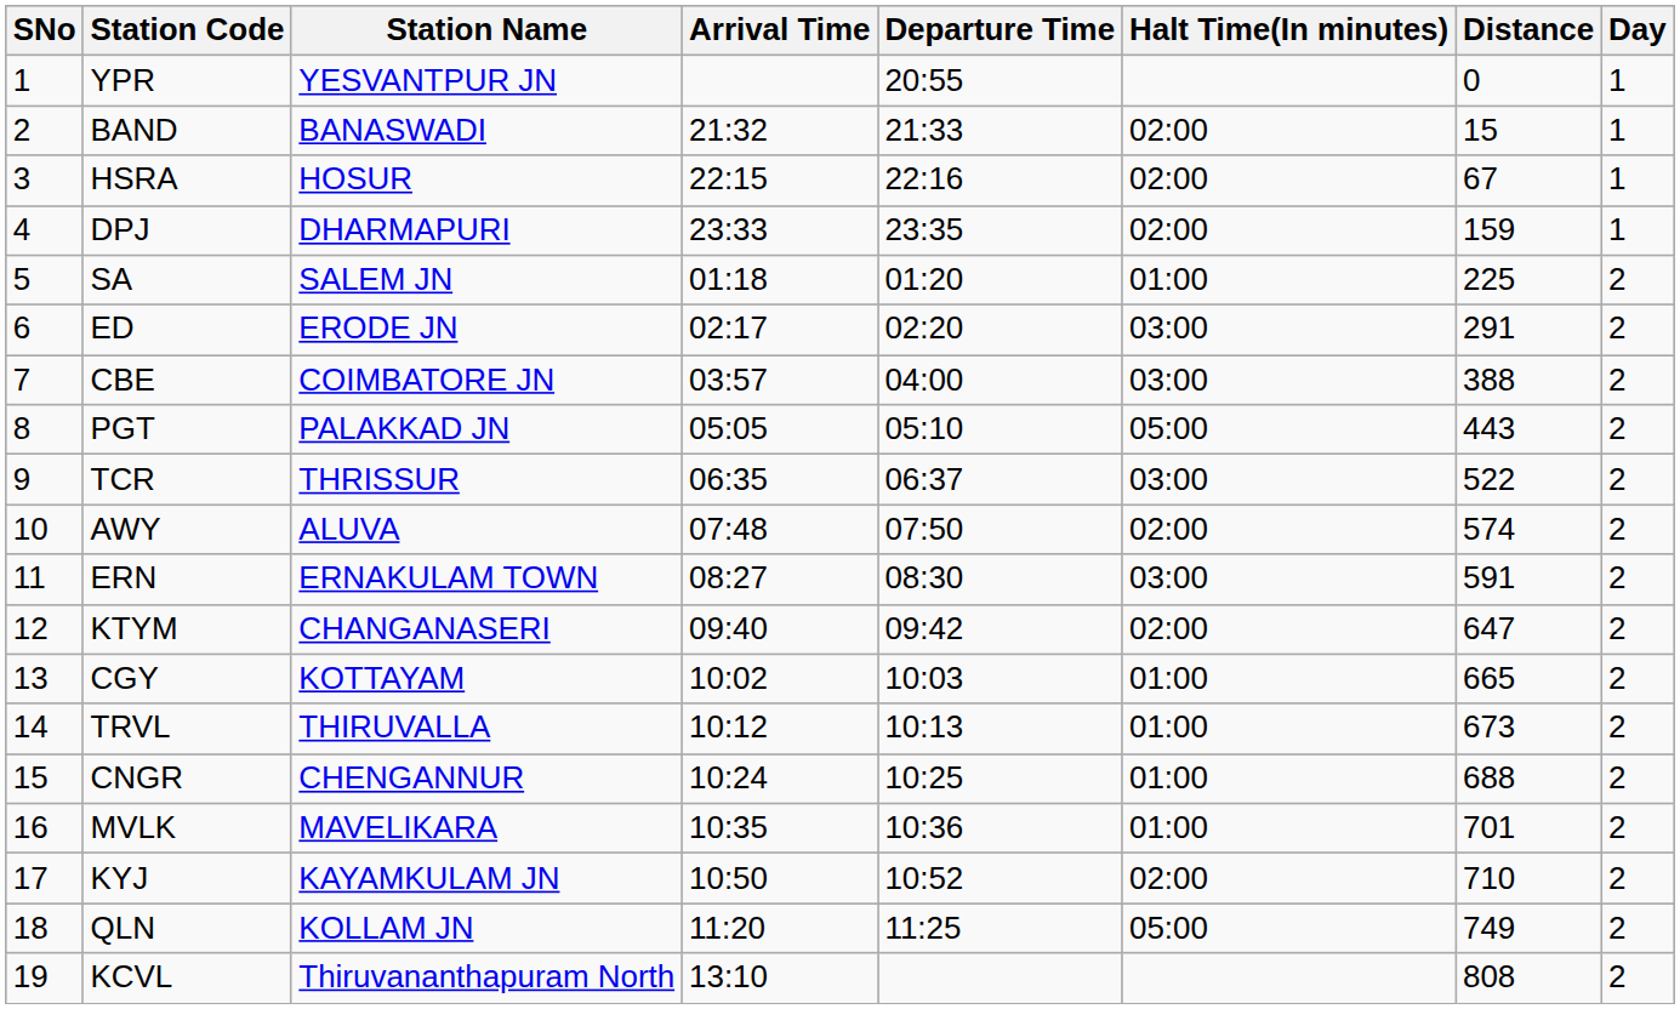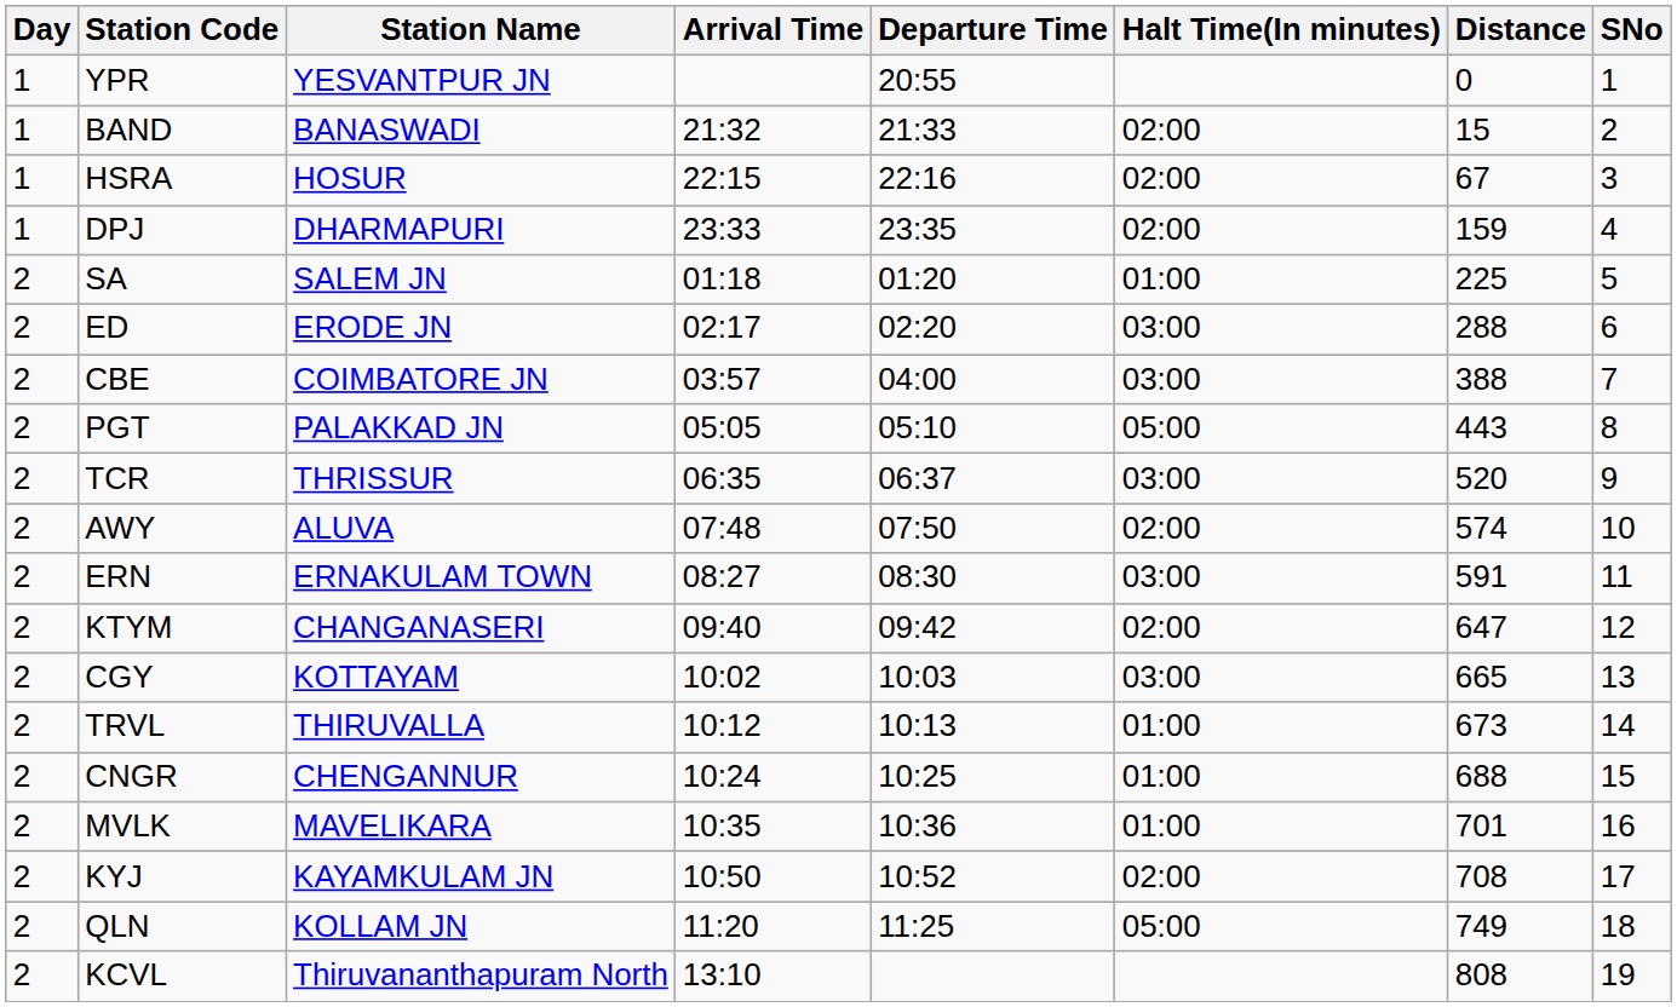 <table class="wikitable">
 <tr>
-<th>SNo</th>
+<th>Day</th>
 <th>Station Code</th>
 <th>Station Name</th>
 <th>Arrival Time</th>
 <th>Departure Time</th>
 <th>Halt Time(In minutes)</th>
 <th>Distance</th>
-<th>Day</th>
+<th>SNo</th>
 </tr>
 <tr>
 <td>1</td>
 <td>YPR</td>
 <td><a href='#'>YESVANTPUR JN</a></td>
 <td></td>
 <td>20:55</td>
 <td></td>
 <td>0</td>
 <td>1</td>
 </tr>
 <tr>
-<td>2</td>
+<td>1</td>
 <td>BAND</td>
 <td><a href='#'>BANASWADI</a></td>
 <td>21:32</td>
 <td>21:33</td>
 <td>02:00</td>
 <td>15</td>
-<td>1</td>
+<td>2</td>
 </tr>
 <tr>
-<td>3</td>
+<td>1</td>
 <td>HSRA</td>
 <td><a href='#'>HOSUR</a></td>
 <td>22:15</td>
 <td>22:16</td>
 <td>02:00</td>
 <td>67</td>
-<td>1</td>
+<td>3</td>
 </tr>
 <tr>
-<td>4</td>
+<td>1</td>
 <td>DPJ</td>
 <td><a href='#'>DHARMAPURI</a></td>
 <td>23:33</td>
 <td>23:35</td>
 <td>02:00</td>
 <td>159</td>
-<td>1</td>
+<td>4</td>
 </tr>
 <tr>
-<td>5</td>
+<td>2</td>
 <td>SA</td>
 <td><a href='#'>SALEM JN</a></td>
 <td>01:18</td>
 <td>01:20</td>
 <td>01:00</td>
 <td>225</td>
-<td>2</td>
+<td>5</td>
 </tr>
 <tr>
-<td>6</td>
+<td>2</td>
 <td>ED</td>
 <td><a href='#'>ERODE JN</a></td>
 <td>02:17</td>
 <td>02:20</td>
 <td>03:00</td>
-<td>291</td>
-<td>2</td>
+<td>288</td>
+<td>6</td>
 </tr>
 <tr>
-<td>7</td>
+<td>2</td>
 <td>CBE</td>
 <td><a href='#'>COIMBATORE JN</a></td>
 <td>03:57</td>
 <td>04:00</td>
 <td>03:00</td>
 <td>388</td>
-<td>2</td>
+<td>7</td>
 </tr>
 <tr>
-<td>8</td>
+<td>2</td>
 <td>PGT</td>
 <td><a href='#'>PALAKKAD JN</a></td>
 <td>05:05</td>
 <td>05:10</td>
 <td>05:00</td>
 <td>443</td>
-<td>2</td>
+<td>8</td>
 </tr>
 <tr>
-<td>9</td>
+<td>2</td>
 <td>TCR</td>
 <td><a href='#'>THRISSUR</a></td>
 <td>06:35</td>
 <td>06:37</td>
 <td>03:00</td>
-<td>522</td>
-<td>2</td>
+<td>520</td>
+<td>9</td>
 </tr>
 <tr>
-<td>10</td>
+<td>2</td>
 <td>AWY</td>
 <td><a href='#'>ALUVA</a></td>
 <td>07:48</td>
 <td>07:50</td>
 <td>02:00</td>
 <td>574</td>
-<td>2</td>
+<td>10</td>
 </tr>
 <tr>
-<td>11</td>
+<td>2</td>
 <td>ERN</td>
 <td><a href='#'>ERNAKULAM TOWN</a></td>
 <td>08:27</td>
 <td>08:30</td>
 <td>03:00</td>
 <td>591</td>
-<td>2</td>
+<td>11</td>
 </tr>
 <tr>
-<td>12</td>
+<td>2</td>
 <td>KTYM</td>
 <td><a href='#'>CHANGANASERI</a></td>
 <td>09:40</td>
 <td>09:42</td>
 <td>02:00</td>
 <td>647</td>
-<td>2</td>
+<td>12</td>
 </tr>
 <tr>
-<td>13</td>
+<td>2</td>
 <td>CGY</td>
 <td><a href='#'>KOTTAYAM</a></td>
 <td>10:02</td>
 <td>10:03</td>
-<td>01:00</td>
+<td>03:00</td>
 <td>665</td>
-<td>2</td>
+<td>13</td>
 </tr>
 <tr>
-<td>14</td>
+<td>2</td>
 <td>TRVL</td>
 <td><a href='#'>THIRUVALLA</a></td>
 <td>10:12</td>
 <td>10:13</td>
 <td>01:00</td>
 <td>673</td>
-<td>2</td>
+<td>14</td>
 </tr>
 <tr>
-<td>15</td>
+<td>2</td>
 <td>CNGR</td>
 <td><a href='#'>CHENGANNUR</a></td>
 <td>10:24</td>
 <td>10:25</td>
 <td>01:00</td>
 <td>688</td>
-<td>2</td>
+<td>15</td>
 </tr>
 <tr>
-<td>16</td>
+<td>2</td>
 <td>MVLK</td>
 <td><a href='#'>MAVELIKARA</a></td>
 <td>10:35</td>
 <td>10:36</td>
 <td>01:00</td>
 <td>701</td>
-<td>2</td>
+<td>16</td>
 </tr>
 <tr>
-<td>17</td>
+<td>2</td>
 <td>KYJ</td>
 <td><a href='#'>KAYAMKULAM JN</a></td>
 <td>10:50</td>
 <td>10:52</td>
 <td>02:00</td>
-<td>710</td>
-<td>2</td>
+<td>708</td>
+<td>17</td>
 </tr>
 <tr>
-<td>18</td>
+<td>2</td>
 <td>QLN</td>
 <td><a href='#'>KOLLAM JN</a></td>
 <td>11:20</td>
 <td>11:25</td>
 <td>05:00</td>
 <td>749</td>
-<td>2</td>
+<td>18</td>
 </tr>
 <tr>
-<td>19</td>
+<td>2</td>
 <td>KCVL</td>
 <td><a href='#'>Thiruvananthapuram North</a></td>
 <td>13:10</td>
 <td></td>
 <td></td>
 <td>808</td>
-<td>2</td>
+<td>19</td>
 </tr>
 </table>
